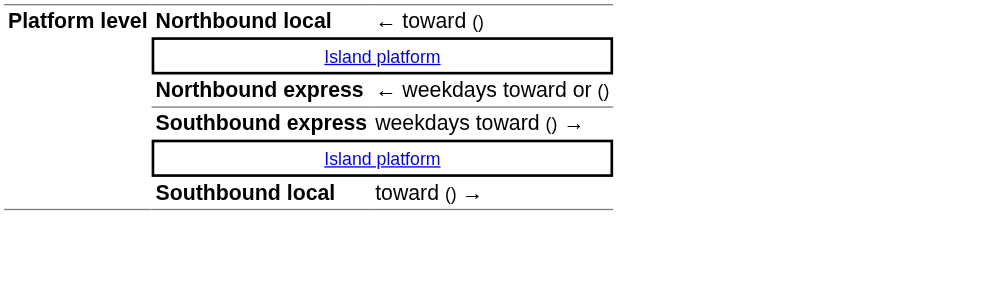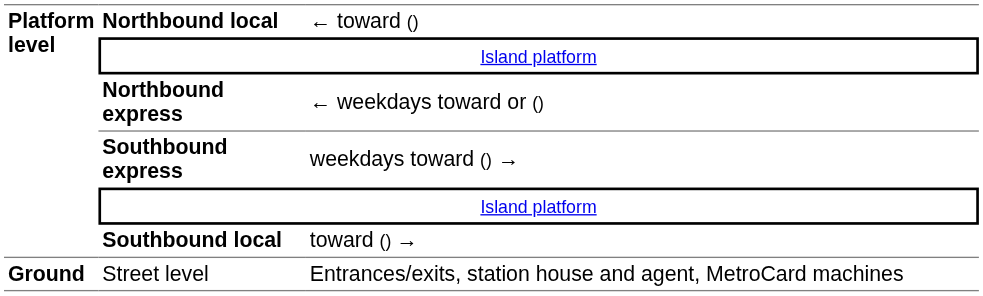 <table table border=0 cellspacing=0 cellpadding=3>
 <tr>
 <td style="border-top:solid 1px gray;border-bottom:solid 1px gray;" valign=top rowspan=6><strong>Platform level</strong></td>
 <td style="border-top:solid 1px gray;"><span><strong>Northbound local</strong></span></td>
 <td style="border-top:solid 1px gray;">←  toward  <small>()</small></td>
 </tr>
 <tr>
 <td style="border-bottom:solid 2px black;border-top:solid 2px black;border-right:solid 2px black;border-left:solid 2px black;text-align:center;" colspan=2><small><a href='#'>Island platform</a> </small></td>
 </tr>
 <tr>
 <td style="border-bottom:solid 1px gray;"><span><strong>Northbound express</strong></span></td>
 <td style="border-bottom:solid 1px gray;">←  weekdays toward  or  <small>()</small></td>
 </tr>
 <tr>
 <td><span><strong>Southbound express</strong></span></td>
 <td>  weekdays toward  <small>()</small> →</td>
 </tr>
 <tr>
 <td style="border-bottom:solid 2px black;border-top:solid 2px black;border-right:solid 2px black;border-left:solid 2px black;text-align:center;" colspan=2><small><a href='#'>Island platform</a> </small></td>
 </tr>
 <tr>
 <td style="border-bottom:solid 1px gray;"><span><strong>Southbound local</strong></span></td>
 <td style="border-bottom:solid 1px gray;">  toward  <small>() </small> →</td>
 </tr>
+<tr>
+<td style="border-bottom:solid 1px gray;" width=50><strong>Ground</strong></td>
+<td style="border-bottom:solid 1px gray;" width=150>Street level</td>
+<td style="border-bottom:solid 1px gray;" width=500>Entrances/exits, station house and agent, MetroCard machines<br></td>
+</tr>
 </table>
